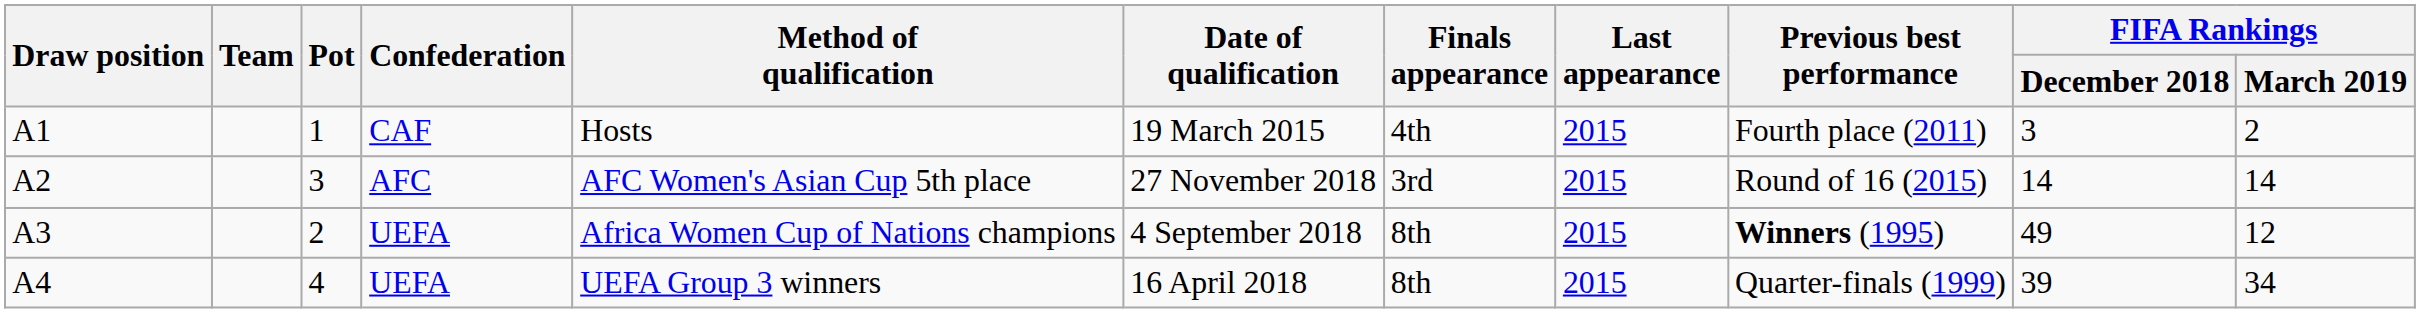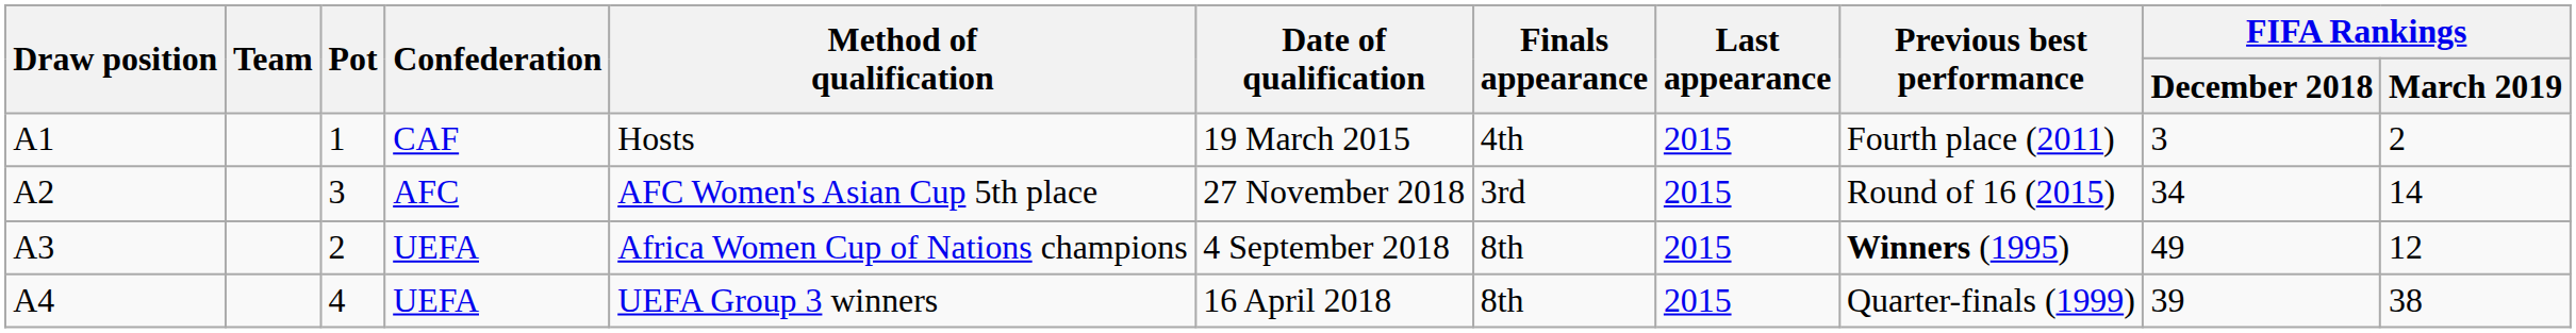 <table class="wikitable sortable">
 <tr>
 <th rowspan=2>Draw position</th>
 <th rowspan=2>Team</th>
 <th rowspan=2>Pot</th>
 <th rowspan=2>Confederation</th>
 <th rowspan=2>Method of<br>qualification</th>
 <th rowspan=2>Date of<br>qualification</th>
 <th rowspan=2 data-sort-type="number">Finals<br>appearance</th>
 <th rowspan=2>Last<br>appearance</th>
 <th rowspan=2>Previous best<br>performance</th>
 <th colspan=2><a href='#'>FIFA Rankings</a></th>
 </tr>
 <tr>
 <th>December 2018</th>
 <th>March 2019</th>
 </tr>
 <tr>
 <td>A1</td>
 <td style=white-space:nowrap></td>
 <td>1</td>
 <td><a href='#'>CAF</a></td>
 <td data-sort-value="*">Hosts</td>
 <td>19 March 2015</td>
 <td>4th</td>
 <td><a href='#'>2015</a></td>
 <td data-sort-value="4">Fourth place (<a href='#'>2011</a>)</td>
 <td>3</td>
 <td>2</td>
 </tr>
 <tr>
 <td>A2</td>
 <td style=white-space:nowrap></td>
 <td>3</td>
 <td><a href='#'>AFC</a></td>
 <td><a href='#'>AFC Women's Asian Cup</a> 5th place</td>
 <td>27 November 2018</td>
 <td>3rd</td>
 <td><a href='#'>2015</a></td>
 <td data-sort-value="9">Round of 16 (<a href='#'>2015</a>)</td>
-<td>14</td>
+<td>34</td>
 <td>14</td>
 </tr>
 <tr>
 <td>A3</td>
 <td style=white-space:nowrap></td>
 <td>2</td>
 <td><a href='#'>UEFA</a></td>
 <td><a href='#'>Africa Women Cup of Nations</a> champions</td>
 <td>4 September 2018</td>
 <td>8th</td>
 <td><a href='#'>2015</a></td>
 <td data-sort-value="1"><strong>Winners</strong> (<a href='#'>1995</a>)</td>
 <td>49</td>
 <td>12</td>
 </tr>
 <tr>
 <td>A4</td>
 <td style=white-space:nowrap></td>
 <td>4</td>
 <td><a href='#'>UEFA</a></td>
 <td><a href='#'>UEFA Group 3</a> winners</td>
 <td>16 April 2018</td>
 <td>8th</td>
 <td><a href='#'>2015</a></td>
 <td data-sort-value="5">Quarter-finals (<a href='#'>1999</a>)</td>
 <td>39</td>
-<td>34</td>
+<td>38</td>
 </tr>
 </table>
